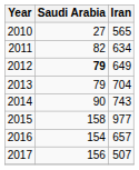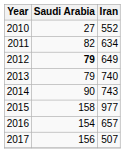 <table class="wikitable sortable floatright" style="text-align:right;">
 <tr>
 <th>Year</th>
 <th>Saudi Arabia</th>
 <th>Iran</th>
 </tr>
 <tr>
 <td>2010</td>
 <td>27</td>
-<td>565</td>
+<td>552</td>
 </tr>
 <tr>
 <td>2011</td>
 <td>82</td>
 <td>634</td>
 </tr>
 <tr>
 <td>2012</td>
 <td><strong>79</strong></td>
 <td>649</td>
 </tr>
 <tr>
 <td>2013</td>
 <td>79</td>
-<td>704</td>
+<td>740</td>
 </tr>
 <tr>
 <td>2014</td>
 <td>90</td>
 <td>743</td>
 </tr>
 <tr>
 <td>2015</td>
 <td>158</td>
 <td>977</td>
 </tr>
 <tr>
 <td>2016</td>
 <td>154</td>
 <td>657</td>
 </tr>
 <tr>
 <td>2017</td>
 <td>156</td>
 <td>507</td>
 </tr>
 <tr class="sortbottom">
 </tr>
 </table>
